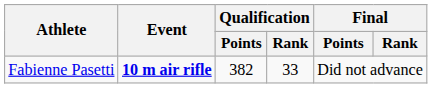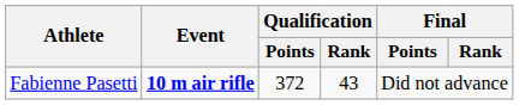 <table class="wikitable" style="font-size:90%">
 <tr>
 <th rowspan="2">Athlete</th>
 <th rowspan="2">Event</th>
 <th colspan=2>Qualification</th>
 <th colspan=2>Final</th>
 </tr>
 <tr style="font-size:95%">
 <th>Points</th>
 <th>Rank</th>
 <th>Points</th>
 <th>Rank</th>
 </tr>
 <tr align=center>
 <td align=left><a href='#'>Fabienne Pasetti</a></td>
 <td align=left><strong><a href='#'>10 m air rifle</a></strong></td>
-<td>382</td>
-<td>33</td>
+<td>372</td>
+<td>43</td>
 <td colspan=2>Did not advance</td>
 </tr>
 </table>
